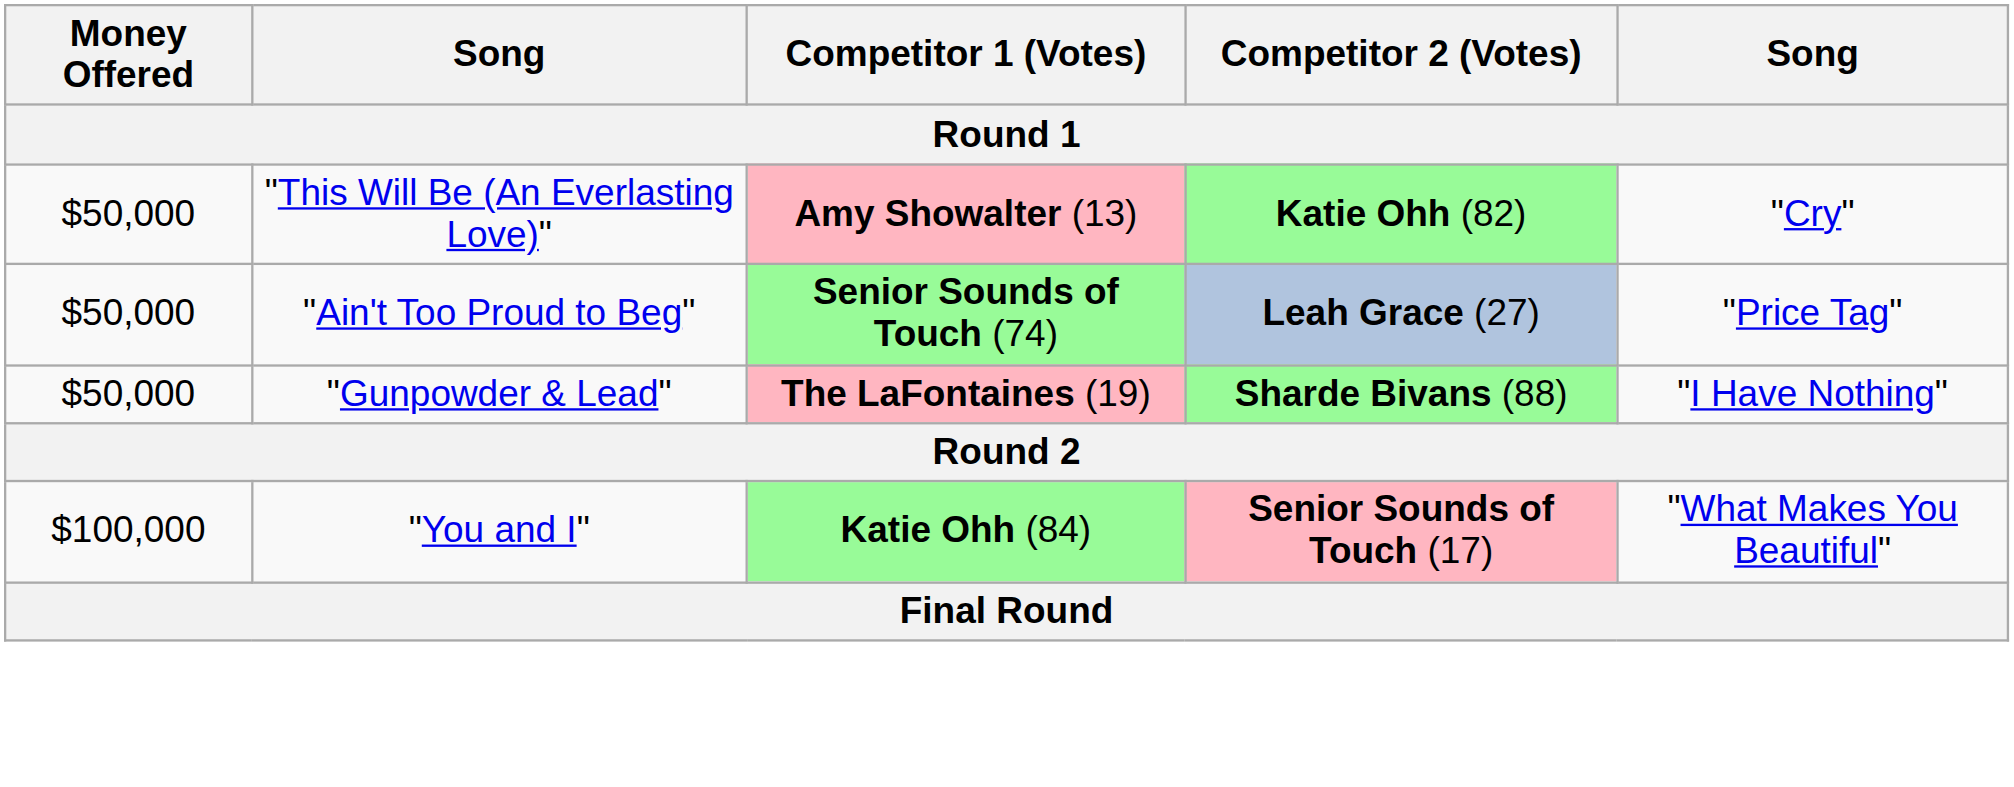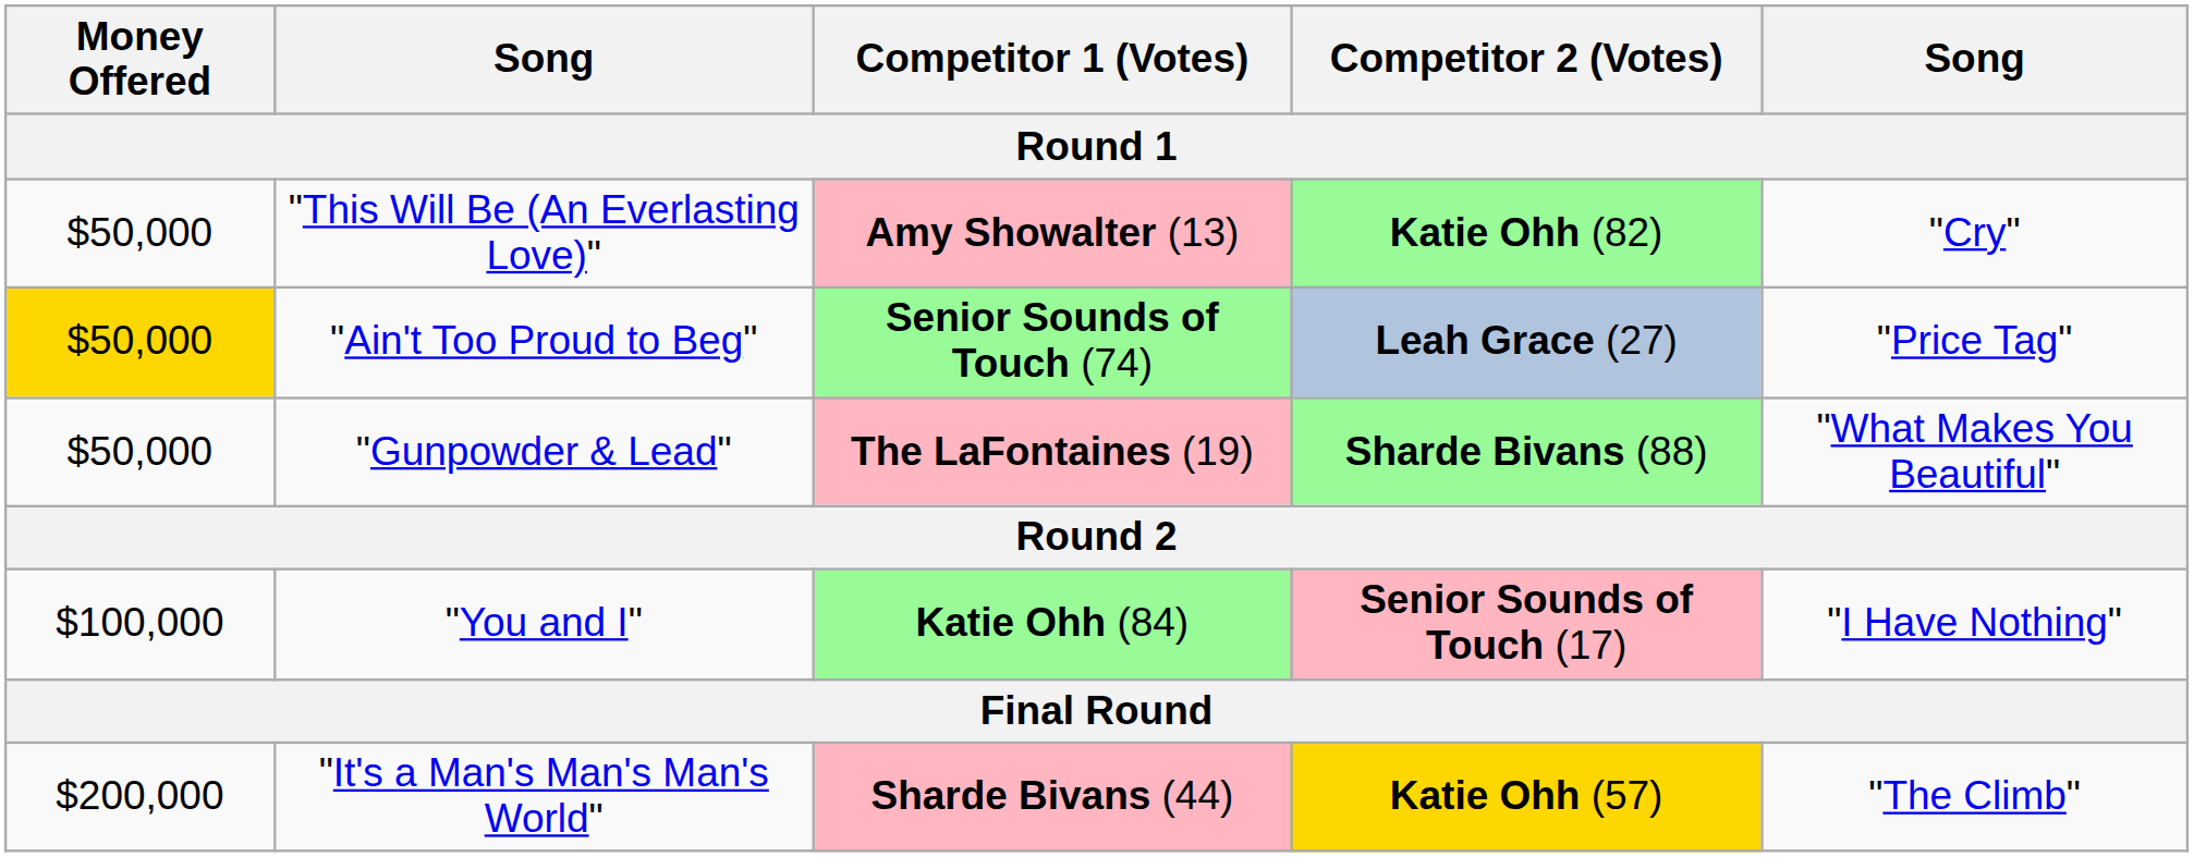 <table class="wikitable sortable" style="text-align: center; width: auto;">
 <tr>
 <th>Money Offered</th>
 <th>Song</th>
 <th>Competitor 1 (Votes)</th>
 <th>Competitor 2 (Votes)</th>
 <th>Song</th>
 </tr>
 <tr>
 <th colspan=5>Round 1</th>
 </tr>
 <tr>
 <td>$50,000</td>
 <td>"<a href='#'>This Will Be (An Everlasting Love)</a>"</td>
 <td style="background:lightpink"><strong>Amy Showalter</strong> (13)</td>
 <td style="background:palegreen"><strong>Katie Ohh</strong> (82)</td>
 <td>"<a href='#'>Cry</a>"</td>
 </tr>
 <tr>
-<td>$50,000</td>
+<td style="background: gold;">$50,000</td>
 <td>"<a href='#'>Ain't Too Proud to Beg</a>"</td>
 <td style="background:palegreen"><strong>Senior Sounds of Touch</strong> (74)</td>
 <td style="background:lightsteelblue"><strong>Leah Grace</strong> (27)</td>
 <td>"<a href='#'>Price Tag</a>"</td>
 </tr>
 <tr>
 <td>$50,000</td>
 <td>"<a href='#'>Gunpowder & Lead</a>"</td>
 <td style="background:lightpink"><strong>The LaFontaines</strong> (19)</td>
 <td style="background:palegreen"><strong>Sharde Bivans</strong> (88)</td>
-<td>"<a href='#'>I Have Nothing</a>"</td>
+<td>"<a href='#'>What Makes You Beautiful</a>"</td>
 </tr>
 <tr>
 <th colspan=5>Round 2</th>
 </tr>
 <tr>
 <td>$100,000</td>
 <td>"<a href='#'>You and I</a>"</td>
 <td style="background:palegreen"><strong>Katie Ohh</strong> (84)</td>
 <td style="background:lightpink"><strong>Senior Sounds of Touch</strong> (17)</td>
-<td>"<a href='#'>What Makes You Beautiful</a>"</td>
+<td>"<a href='#'>I Have Nothing</a>"</td>
 </tr>
 <tr>
 <th colspan=5>Final Round</th>
 </tr>
+<tr>
+<td>$200,000</td>
+<td>"<a href='#'>It's a Man's Man's Man's World</a>"</td>
+<td style="background:lightpink"><strong>Sharde Bivans</strong> (44)</td>
+<td style="background:gold"><strong>Katie Ohh</strong> (57)</td>
+<td>"<a href='#'>The Climb</a>"</td>
+</tr>
 </table>
